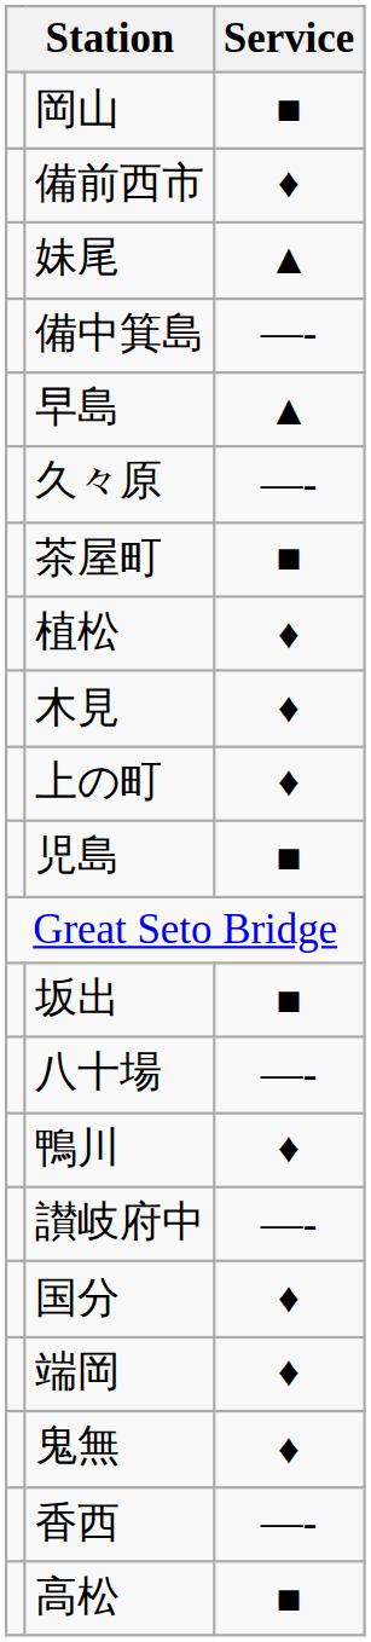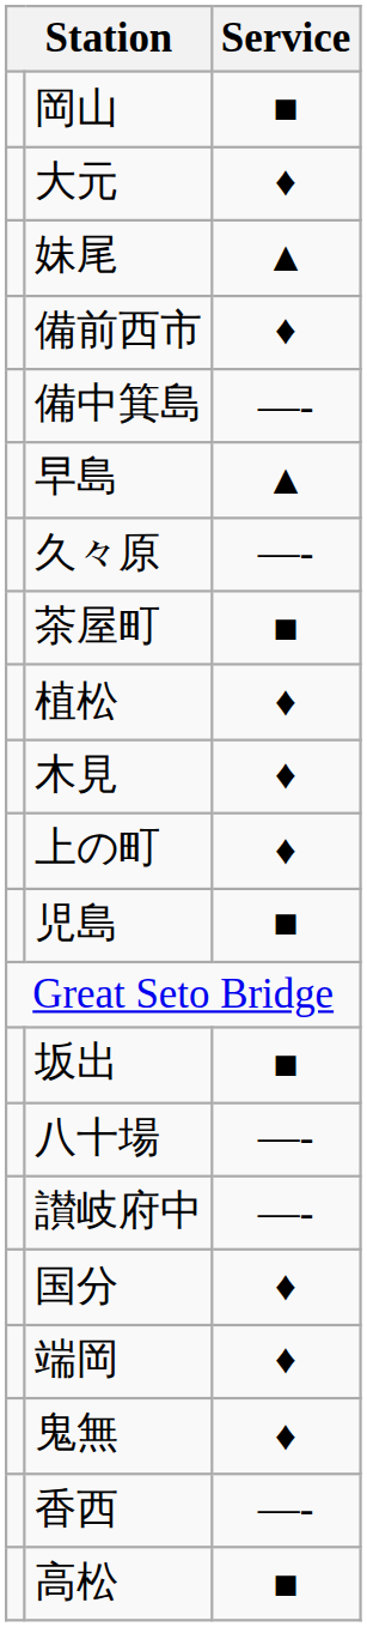 <table class=wikitable>
 <tr>
 <th colspan=2>Station</th>
 <th>Service</th>
 </tr>
 <tr>
 <td></td>
 <td>岡山</td>
 <td align=center>■</td>
 </tr>
 <tr>
 <td></td>
-<td>備前西市</td>
+<td>大元</td>
 <td align=center>♦</td>
 </tr>
 <tr>
 <td></td>
 <td>妹尾</td>
 <td align=center>▲</td>
+</tr>
+<tr>
+<td></td>
+<td>備前西市</td>
+<td align=center>♦</td>
 </tr>
 <tr>
 <td></td>
 <td>備中箕島</td>
 <td align=center>—-</td>
 </tr>
 <tr>
 <td></td>
 <td>早島</td>
 <td align=center>▲</td>
 </tr>
 <tr>
 <td></td>
 <td>久々原</td>
 <td align=center>—-</td>
 </tr>
 <tr>
 <td></td>
 <td>茶屋町</td>
 <td align=center>■</td>
 </tr>
 <tr>
 <td></td>
 <td>植松</td>
 <td align=center>♦</td>
 </tr>
 <tr>
 <td></td>
 <td>木見</td>
 <td align=center>♦</td>
 </tr>
 <tr>
 <td></td>
 <td>上の町</td>
 <td align=center>♦</td>
 </tr>
 <tr>
 <td></td>
 <td>児島</td>
 <td align=center>■</td>
 </tr>
 <tr>
 <td colspan=3 align=center><a href='#'>Great Seto Bridge</a></td>
 </tr>
 <tr>
 <td></td>
 <td>坂出</td>
 <td align=center>■</td>
 </tr>
 <tr>
 <td></td>
 <td>八十場</td>
 <td align=center>—-</td>
 </tr>
 <tr>
 <td></td>
-<td>鴨川</td>
-<td align=center>♦</td>
-</tr>
-<tr>
-<td></td>
 <td>讃岐府中</td>
 <td align=center>—-</td>
 </tr>
 <tr>
 <td></td>
 <td>国分</td>
 <td align=center>♦</td>
 </tr>
 <tr>
 <td></td>
 <td>端岡</td>
 <td align=center>♦</td>
 </tr>
 <tr>
 <td></td>
 <td>鬼無</td>
 <td align=center>♦</td>
 </tr>
 <tr>
 <td></td>
 <td>香西</td>
 <td align=center>—-</td>
 </tr>
 <tr>
 <td></td>
 <td>高松</td>
 <td align=center>■</td>
 </tr>
 </table>
